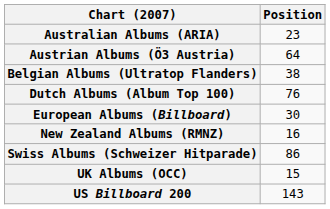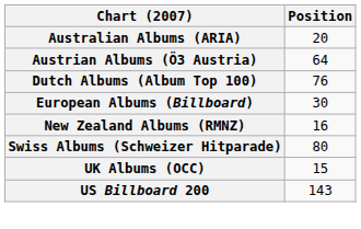 <table class="wikitable sortable plainrowheaders" style="text-align:center">
 <tr>
 <th scope="col">Chart (2007)</th>
 <th scope="col">Position</th>
 </tr>
 <tr>
 <th scope="row">Australian Albums (ARIA)</th>
-<td>23</td>
+<td>20</td>
 </tr>
 <tr>
 <th scope="row">Austrian Albums (Ö3 Austria)</th>
 <td>64</td>
-</tr>
-<tr>
-<th scope="row">Belgian Albums (Ultratop Flanders)</th>
-<td>38</td>
 </tr>
 <tr>
 <th scope="row">Dutch Albums (Album Top 100)</th>
 <td>76</td>
 </tr>
 <tr>
 <th scope="row">European Albums (<em>Billboard</em>)</th>
 <td>30</td>
 </tr>
 <tr>
 <th scope="row">New Zealand Albums (RMNZ)</th>
 <td>16</td>
 </tr>
 <tr>
 <th scope="row">Swiss Albums (Schweizer Hitparade)</th>
-<td>86</td>
+<td>80</td>
 </tr>
 <tr>
 <th scope="row">UK Albums (OCC)</th>
 <td>15</td>
 </tr>
 <tr>
 <th scope="row">US <em>Billboard</em> 200</th>
 <td>143</td>
 </tr>
 </table>
